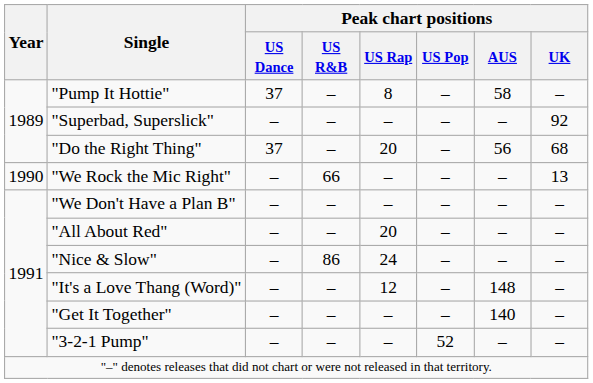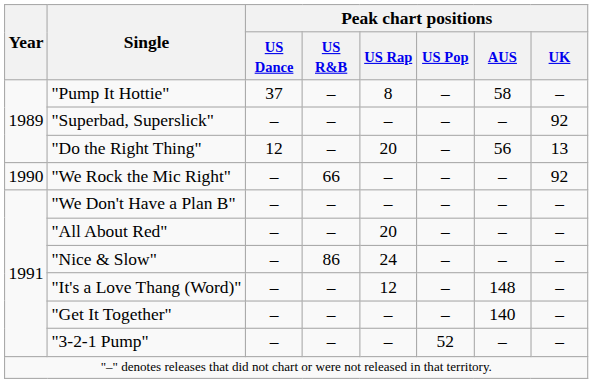 <table class="wikitable">
 <tr>
 <th scope="col" rowspan="2">Year</th>
 <th scope="col" rowspan="2">Single</th>
 <th scope="col" colspan="6">Peak chart positions</th>
 </tr>
 <tr>
 <th style="width:45px;"><small><a href='#'>US Dance</a></small><br></th>
 <th style="width:45px;"><small><a href='#'>US R&B</a></small><br></th>
 <th style="width:45px;"><small><a href='#'>US Rap</a></small><br></th>
 <th style="width:45px;"><small><a href='#'>US Pop</a></small><br></th>
 <th style="width:45px;"><small><a href='#'>AUS</a></small><br></th>
 <th style="width:45px;"><small><a href='#'>UK</a></small><br></th>
 </tr>
 <tr>
 <td rowspan="3">1989</td>
 <td>"Pump It Hottie"</td>
 <td align=center>37</td>
 <td align=center>–</td>
 <td align=center>8</td>
 <td align=center>–</td>
 <td align=center>58</td>
 <td align=center>–</td>
 </tr>
 <tr>
 <td>"Superbad, Superslick"</td>
 <td align=center>–</td>
 <td align=center>–</td>
 <td align=center>–</td>
 <td align=center>–</td>
 <td align=center>–</td>
 <td align=center>92</td>
 </tr>
 <tr>
 <td>"Do the Right Thing"</td>
-<td align=center>37</td>
+<td align=center>12</td>
 <td align=center>–</td>
 <td align=center>20</td>
 <td align=center>–</td>
 <td align=center>56</td>
-<td align=center>68</td>
+<td align=center>13</td>
 </tr>
 <tr>
 <td rowspan="1">1990</td>
 <td>"We Rock the Mic Right"</td>
 <td align=center>–</td>
 <td align=center>66</td>
 <td align=center>–</td>
 <td align=center>–</td>
 <td align=center>–</td>
-<td align=center>13</td>
+<td align=center>92</td>
 </tr>
 <tr>
 <td rowspan="6">1991</td>
 <td>"We Don't Have a Plan B"</td>
 <td align=center>–</td>
 <td align=center>–</td>
 <td align=center>–</td>
 <td align=center>–</td>
 <td align=center>–</td>
 <td align=center>–</td>
 </tr>
 <tr>
 <td>"All About Red"</td>
 <td align=center>–</td>
 <td align=center>–</td>
 <td align=center>20</td>
 <td align=center>–</td>
 <td align=center>–</td>
 <td align=center>–</td>
 </tr>
 <tr>
 <td>"Nice & Slow"</td>
 <td align=center>–</td>
 <td align=center>86</td>
 <td align=center>24</td>
 <td align=center>–</td>
 <td align=center>–</td>
 <td align=center>–</td>
 </tr>
 <tr>
 <td>"It's a Love Thang (Word)"</td>
 <td align=center>–</td>
 <td align=center>–</td>
 <td align=center>12</td>
 <td align=center>–</td>
 <td align=center>148</td>
 <td align=center>–</td>
 </tr>
 <tr>
 <td>"Get It Together"</td>
 <td align=center>–</td>
 <td align=center>–</td>
 <td align=center>–</td>
 <td align=center>–</td>
 <td align=center>140</td>
 <td align=center>–</td>
 </tr>
 <tr>
 <td>"3-2-1 Pump"</td>
 <td align=center>–</td>
 <td align=center>–</td>
 <td align=center>–</td>
 <td align=center>52</td>
 <td align=center>–</td>
 <td align=center>–</td>
 </tr>
 <tr>
 <td colspan="8" style="text-align:center; font-size:9pt;">"–" denotes releases that did not chart or were not released in that territory.</td>
 </tr>
 </table>
